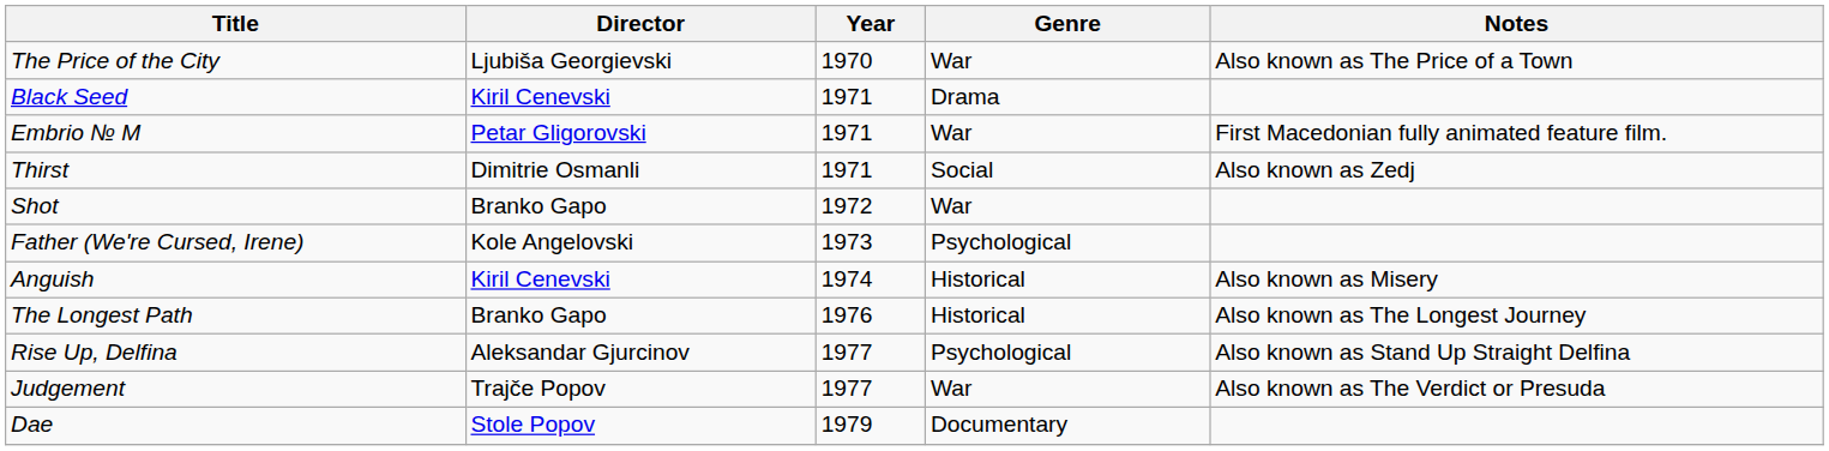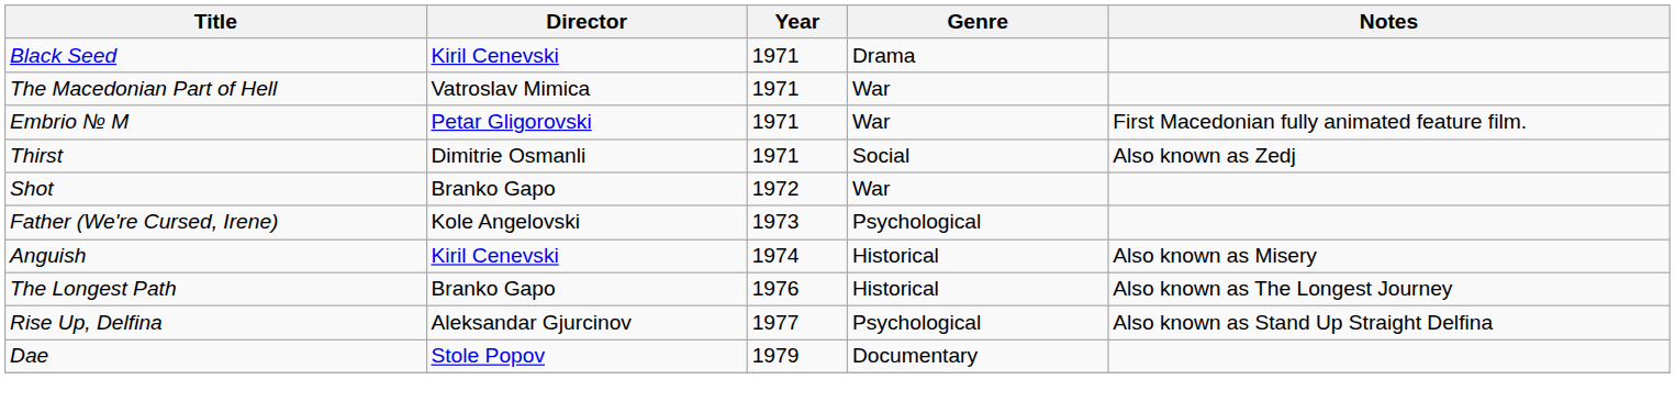 <table class="wikitable" width= "100%">
 <tr>
 <th width=21%>Title</th>
 <th width=16%>Director</th>
 <th width=5%>Year</th>
 <th width=13%>Genre</th>
 <th width=28%>Notes</th>
 </tr>
 <tr>
-<td><em>The Price of the City</em></td>
-<td>Ljubiša Georgievski</td>
-<td>1970</td>
-<td>War</td>
-<td>Also known as The Price of a Town</td>
-</tr>
-<tr>
 <td><em><a href='#'>Black Seed</a></em></td>
 <td><a href='#'>Kiril Cenevski</a></td>
 <td>1971</td>
 <td>Drama</td>
+<td></td>
+</tr>
+<tr>
+<td><em>The Macedonian Part of Hell</em></td>
+<td>Vatroslav Mimica</td>
+<td>1971</td>
+<td>War</td>
 <td></td>
 </tr>
 <tr>
 <td><em>Embrio  № M</em></td>
 <td><a href='#'>Petar Gligorovski</a></td>
 <td>1971</td>
 <td>War</td>
 <td>First Macedonian fully animated feature film.</td>
 </tr>
 <tr>
 <td><em>Thirst</em></td>
 <td>Dimitrie Osmanli</td>
 <td>1971</td>
 <td>Social</td>
 <td>Also known as Zedj</td>
 </tr>
 <tr>
 <td><em>Shot</em></td>
 <td>Branko Gapo</td>
 <td>1972</td>
 <td>War</td>
 <td></td>
 </tr>
 <tr>
 <td><em>Father (We're Cursed, Irene)</em></td>
 <td>Kole Angelovski</td>
 <td>1973</td>
 <td>Psychological</td>
 <td></td>
 </tr>
 <tr>
 <td><em>Anguish</em></td>
 <td><a href='#'>Kiril Cenevski</a></td>
 <td>1974</td>
 <td>Historical</td>
 <td>Also known as Misery</td>
 </tr>
 <tr>
 <td><em>The Longest Path</em></td>
 <td>Branko Gapo</td>
 <td>1976</td>
 <td>Historical</td>
 <td>Also known as The Longest Journey</td>
 </tr>
 <tr>
 <td><em>Rise Up, Delfina</em></td>
 <td>Aleksandar Gjurcinov</td>
 <td>1977</td>
 <td>Psychological</td>
 <td>Also known as Stand Up Straight Delfina</td>
 </tr>
 <tr>
-<td><em>Judgement</em></td>
-<td>Trajče Popov</td>
-<td>1977</td>
-<td>War</td>
-<td>Also known as The Verdict or Presuda</td>
-</tr>
-<tr>
 <td><em>Dae</em></td>
 <td><a href='#'>Stole Popov</a></td>
 <td>1979</td>
 <td>Documentary</td>
 <td></td>
 </tr>
 <tr>
 </tr>
 </table>
